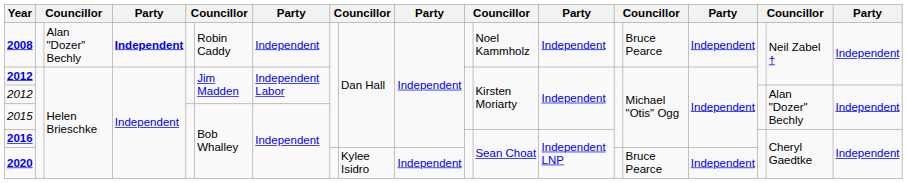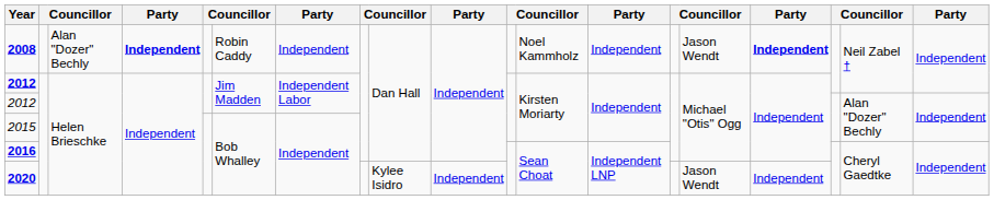 <table class="wikitable">
 <tr>
 <th>Year</th>
 <th colspan="2">Councillor</th>
 <th>Party</th>
 <th colspan="2">Councillor</th>
 <th>Party</th>
 <th colspan="2">Councillor</th>
 <th>Party</th>
 <th colspan="2">Councillor</th>
 <th>Party</th>
 <th colspan="2">Councillor</th>
 <th>Party</th>
 <th colspan="2">Councillor</th>
 <th>Party</th>
 </tr>
 <tr>
 <td align="center"><strong><a href='#'>2008</a></strong></td>
 <td rowspan="1" width="1px" > </td>
 <td rowspan="1">Alan "Dozer" Bechly</td>
 <td rowspan="1"><strong><a href='#'>Independent</a></strong></td>
 <td rowspan="1" width="1px" > </td>
 <td rowspan="1">Robin Caddy</td>
 <td rowspan="1"><a href='#'>Independent</a></td>
 <td rowspan="5" width="1px" > </td>
 <td rowspan="5">Dan Hall</td>
 <td rowspan="5"><a href='#'>Independent</a></td>
 <td rowspan="1" width="1px" > </td>
 <td rowspan="1">Noel Kammholz</td>
 <td rowspan="1"><a href='#'>Independent</a></td>
 <td rowspan="1" width="1px" > </td>
-<td rowspan="1">Bruce Pearce</td>
-<td rowspan="1"><a href='#'>Independent</a></td>
+<td rowspan="1">Jason Wendt</td>
+<td rowspan="1"><strong><a href='#'>Independent</a></strong></td>
 <td rowspan="2" width="1px" > </td>
 <td rowspan="2">Neil Zabel <a href='#'>†</a></td>
 <td rowspan="2"><a href='#'>Independent</a></td>
 </tr>
 <tr>
 <td align="center"><strong><a href='#'>2012</a></strong></td>
 <td rowspan="5" width="1px" > </td>
 <td rowspan="5">Helen Brieschke</td>
 <td rowspan="5"><a href='#'>Independent</a></td>
 <td rowspan="2" width="1px" > </td>
 <td rowspan="2"><a href='#'>Jim Madden</a></td>
 <td rowspan="2"><a href='#'>Independent Labor</a></td>
 <td rowspan="3" width="1px" > </td>
 <td rowspan="3">Kirsten Moriarty</td>
 <td rowspan="3"><a href='#'>Independent</a></td>
 <td rowspan="4" width="1px" > </td>
 <td rowspan="4">Michael "Otis" Ogg</td>
 <td rowspan="4"><a href='#'>Independent</a></td>
 </tr>
 <tr>
 <td align="center"><em>2012</em></td>
 <td rowspan="2" width="1px" > </td>
 <td rowspan="2">Alan "Dozer" Bechly</td>
 <td rowspan="2"><a href='#'>Independent</a></td>
 </tr>
 <tr>
 <td align="center"><em>2015</em></td>
 <td rowspan="3" width="1px" > </td>
 <td rowspan="3">Bob Whalley</td>
 <td rowspan="3"><a href='#'>Independent</a></td>
 </tr>
 <tr>
 <td align="center"><strong><a href='#'>2016</a></strong></td>
 <td rowspan="2" width="1px" > </td>
 <td rowspan="2"><a href='#'>Sean Choat</a></td>
 <td rowspan="2"><a href='#'>Independent LNP</a></td>
 <td rowspan="2" width="1px" > </td>
 <td rowspan="2">Cheryl Gaedtke</td>
 <td rowspan="2"><a href='#'>Independent</a></td>
 </tr>
 <tr>
 <td align="center"><strong><a href='#'>2020</a></strong></td>
 <td rowspan="1" width="1px" > </td>
 <td rowspan="1">Kylee Isidro</td>
 <td rowspan="1"><a href='#'>Independent</a></td>
 <td rowspan="1" width="1px" > </td>
-<td rowspan="1">Bruce Pearce</td>
+<td rowspan="1">Jason Wendt</td>
 <td rowspan="1"><a href='#'>Independent</a></td>
 </tr>
 </table>
